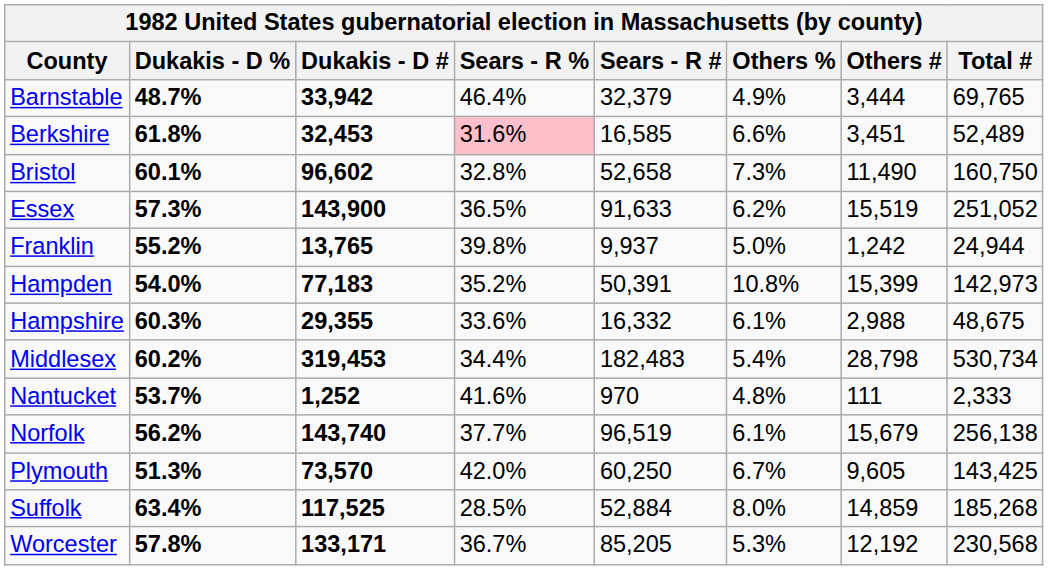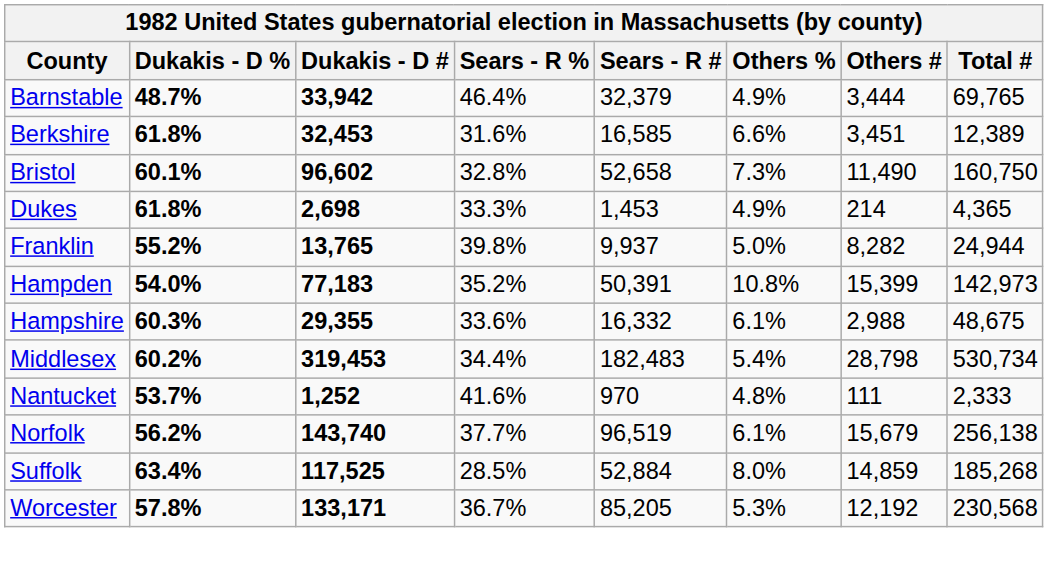 <table class="wikitable sortable">
 <tr>
 <th colspan="8">1982 United States gubernatorial election in Massachusetts (by county) </th>
 </tr>
 <tr>
 <th>County</th>
 <th>Dukakis - D %</th>
 <th>Dukakis - D #</th>
 <th>Sears - R %</th>
 <th>Sears - R #</th>
 <th>Others %</th>
 <th>Others #</th>
 <th>Total #</th>
 </tr>
 <tr>
 <td><a href='#'>Barnstable</a></td>
 <td><strong>48.7%</strong></td>
 <td><strong>33,942</strong></td>
 <td>46.4%</td>
 <td>32,379</td>
 <td>4.9%</td>
 <td>3,444</td>
 <td>69,765</td>
 </tr>
 <tr>
 <td><a href='#'>Berkshire</a></td>
 <td><strong>61.8%</strong></td>
 <td><strong>32,453</strong></td>
-<td style="background: pink;">31.6%</td>
+<td>31.6%</td>
 <td>16,585</td>
 <td>6.6%</td>
 <td>3,451</td>
-<td>52,489</td>
+<td>12,389</td>
 </tr>
 <tr>
 <td><a href='#'>Bristol</a></td>
 <td><strong>60.1%</strong></td>
 <td><strong>96,602</strong></td>
 <td>32.8%</td>
 <td>52,658</td>
 <td>7.3%</td>
 <td>11,490</td>
 <td>160,750</td>
 </tr>
 <tr>
-<td><a href='#'>Essex</a></td>
-<td><strong>57.3%</strong></td>
-<td><strong>143,900</strong></td>
-<td>36.5%</td>
-<td>91,633</td>
-<td>6.2%</td>
-<td>15,519</td>
-<td>251,052</td>
+<td><a href='#'>Dukes</a></td>
+<td><strong>61.8%</strong></td>
+<td><strong>2,698</strong></td>
+<td>33.3%</td>
+<td>1,453</td>
+<td>4.9%</td>
+<td>214</td>
+<td>4,365</td>
 </tr>
 <tr>
 <td><a href='#'>Franklin</a></td>
 <td><strong>55.2%</strong></td>
 <td><strong>13,765</strong></td>
 <td>39.8%</td>
 <td>9,937</td>
 <td>5.0%</td>
-<td>1,242</td>
+<td>8,282</td>
 <td>24,944</td>
 </tr>
 <tr>
 <td><a href='#'>Hampden</a></td>
 <td><strong>54.0%</strong></td>
 <td><strong>77,183</strong></td>
 <td>35.2%</td>
 <td>50,391</td>
 <td>10.8%</td>
 <td>15,399</td>
 <td>142,973</td>
 </tr>
 <tr>
 <td><a href='#'>Hampshire</a></td>
 <td><strong>60.3%</strong></td>
 <td><strong>29,355</strong></td>
 <td>33.6%</td>
 <td>16,332</td>
 <td>6.1%</td>
 <td>2,988</td>
 <td>48,675</td>
 </tr>
 <tr>
 <td><a href='#'>Middlesex</a></td>
 <td><strong>60.2%</strong></td>
 <td><strong>319,453</strong></td>
 <td>34.4%</td>
 <td>182,483</td>
 <td>5.4%</td>
 <td>28,798</td>
 <td>530,734</td>
 </tr>
 <tr>
 <td><a href='#'>Nantucket</a></td>
 <td><strong>53.7%</strong></td>
 <td><strong>1,252</strong></td>
 <td>41.6%</td>
 <td>970</td>
 <td>4.8%</td>
 <td>111</td>
 <td>2,333</td>
 </tr>
 <tr>
 <td><a href='#'>Norfolk</a></td>
 <td><strong>56.2%</strong></td>
 <td><strong>143,740</strong></td>
 <td>37.7%</td>
 <td>96,519</td>
 <td>6.1%</td>
 <td>15,679</td>
 <td>256,138</td>
 </tr>
 <tr>
-<td><a href='#'>Plymouth</a></td>
-<td><strong>51.3%</strong></td>
-<td><strong>73,570</strong></td>
-<td>42.0%</td>
-<td>60,250</td>
-<td>6.7%</td>
-<td>9,605</td>
-<td>143,425</td>
-</tr>
-<tr>
 <td><a href='#'>Suffolk</a></td>
 <td><strong>63.4%</strong></td>
 <td><strong>117,525</strong></td>
 <td>28.5%</td>
 <td>52,884</td>
 <td>8.0%</td>
 <td>14,859</td>
 <td>185,268</td>
 </tr>
 <tr>
 <td><a href='#'>Worcester</a></td>
 <td><strong>57.8%</strong></td>
 <td><strong>133,171</strong></td>
 <td>36.7%</td>
 <td>85,205</td>
 <td>5.3%</td>
 <td>12,192</td>
 <td>230,568</td>
 </tr>
 </table>
